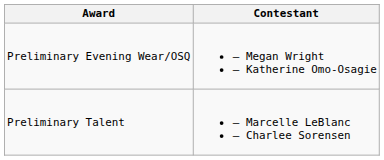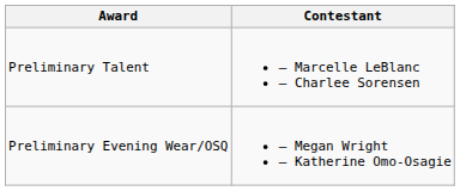 <table class="wikitable sortable" style="font-size: 90%;">
 <tr>
 <th>Award</th>
 <th>Contestant</th>
 </tr>
 <tr>
+<td>Preliminary Talent</td>
+<td><br><ul><li> – Marcelle LeBlanc</li><li> – Charlee Sorensen</li></ul></td>
+</tr>
+<tr>
 <td>Preliminary Evening Wear/OSQ</td>
 <td><br><ul><li> – Megan Wright</li><li> – Katherine Omo-Osagie</li></ul></td>
 </tr>
-<tr>
-<td>Preliminary Talent</td>
-<td><br><ul><li> – Marcelle LeBlanc</li><li> – Charlee Sorensen</li></ul></td>
-</tr>
 </table>
